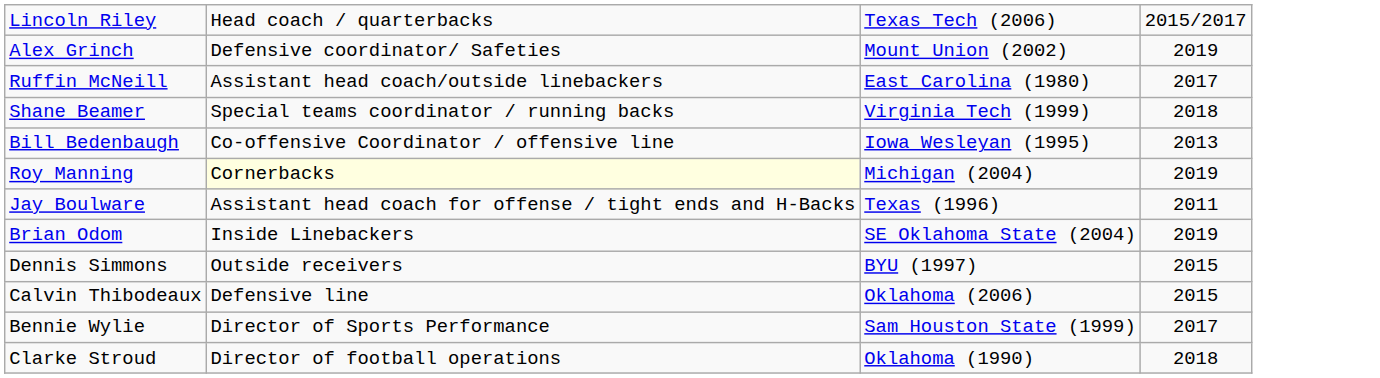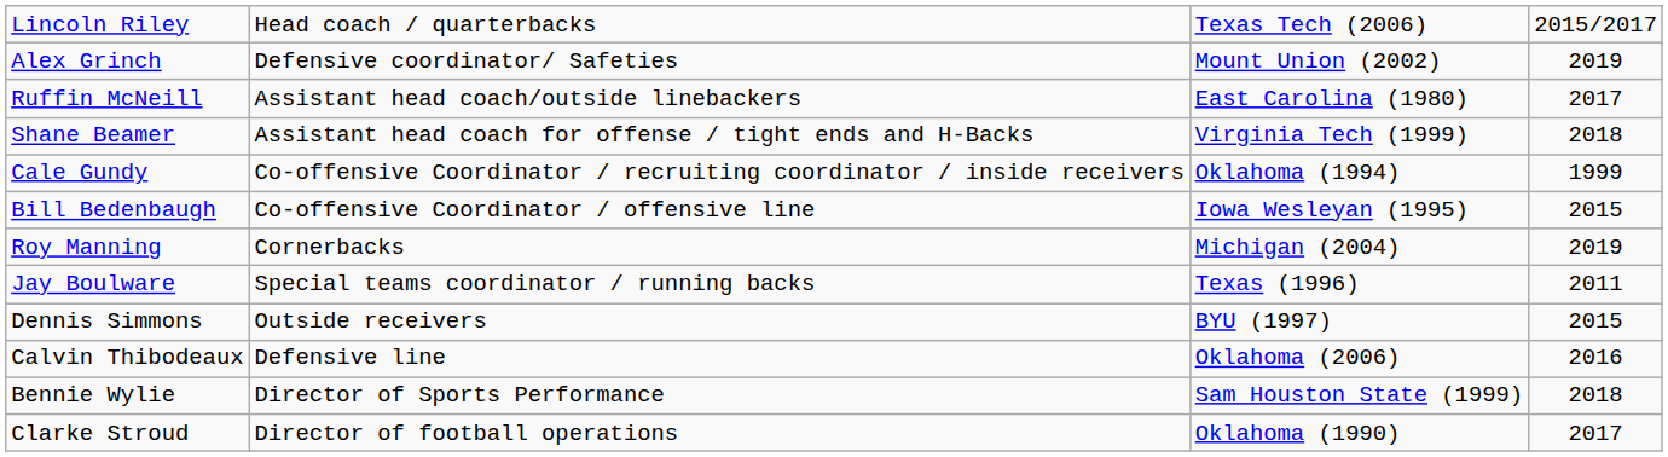 <table class="wikitable sortable">
 <tr>
 <td><a href='#'>Lincoln Riley</a></td>
 <td>Head coach / quarterbacks</td>
 <td><a href='#'>Texas Tech</a> (2006)</td>
 <td align=center>2015/2017</td>
 </tr>
 <tr>
 <td><a href='#'>Alex Grinch</a></td>
 <td>Defensive coordinator/ Safeties</td>
 <td><a href='#'>Mount Union</a> (2002)</td>
 <td align=center>2019</td>
 </tr>
 <tr>
 <td><a href='#'>Ruffin McNeill</a></td>
 <td>Assistant head coach/outside linebackers</td>
 <td><a href='#'>East Carolina</a> (1980)</td>
 <td align=center>2017</td>
 </tr>
 <tr>
 <td><a href='#'>Shane Beamer</a></td>
-<td>Special teams coordinator / running backs</td>
+<td>Assistant head coach for offense / tight ends and H-Backs</td>
 <td><a href='#'>Virginia Tech</a> (1999)</td>
 <td align=center>2018</td>
+</tr>
+<tr>
+<td><a href='#'>Cale Gundy</a></td>
+<td>Co-offensive Coordinator / recruiting coordinator / inside receivers</td>
+<td><a href='#'>Oklahoma</a> (1994)</td>
+<td align=center>1999</td>
 </tr>
 <tr>
 <td><a href='#'>Bill Bedenbaugh</a></td>
 <td>Co-offensive Coordinator / offensive line</td>
 <td><a href='#'>Iowa Wesleyan</a> (1995)</td>
-<td align=center>2013</td>
+<td align=center>2015</td>
 </tr>
 <tr>
 <td><a href='#'>Roy Manning</a></td>
-<td style="background: lightyellow;">Cornerbacks</td>
+<td>Cornerbacks</td>
 <td><a href='#'>Michigan</a> (2004)</td>
 <td align=center>2019</td>
 </tr>
 <tr>
 <td><a href='#'>Jay Boulware</a></td>
-<td>Assistant head coach for offense / tight ends and H-Backs</td>
+<td>Special teams coordinator / running backs</td>
 <td><a href='#'>Texas</a> (1996)</td>
 <td align=center>2011</td>
-</tr>
-<tr>
-<td><a href='#'>Brian Odom</a></td>
-<td>Inside Linebackers</td>
-<td><a href='#'>SE Oklahoma State</a> (2004)</td>
-<td align=center>2019</td>
 </tr>
 <tr>
 <td>Dennis Simmons</td>
 <td>Outside receivers</td>
 <td><a href='#'>BYU</a> (1997)</td>
 <td align=center>2015</td>
 </tr>
 <tr>
 <td>Calvin Thibodeaux</td>
 <td>Defensive line</td>
 <td><a href='#'>Oklahoma</a> (2006)</td>
-<td align=center>2015</td>
+<td align=center>2016</td>
 </tr>
 <tr>
 <td>Bennie Wylie</td>
 <td>Director of Sports Performance</td>
 <td><a href='#'>Sam Houston State</a> (1999)</td>
-<td align=center>2017</td>
+<td align=center>2018</td>
 </tr>
 <tr>
 <td>Clarke Stroud</td>
 <td>Director of football operations</td>
 <td><a href='#'>Oklahoma</a> (1990)</td>
-<td align=center>2018</td>
+<td align=center>2017</td>
 </tr>
 </table>
